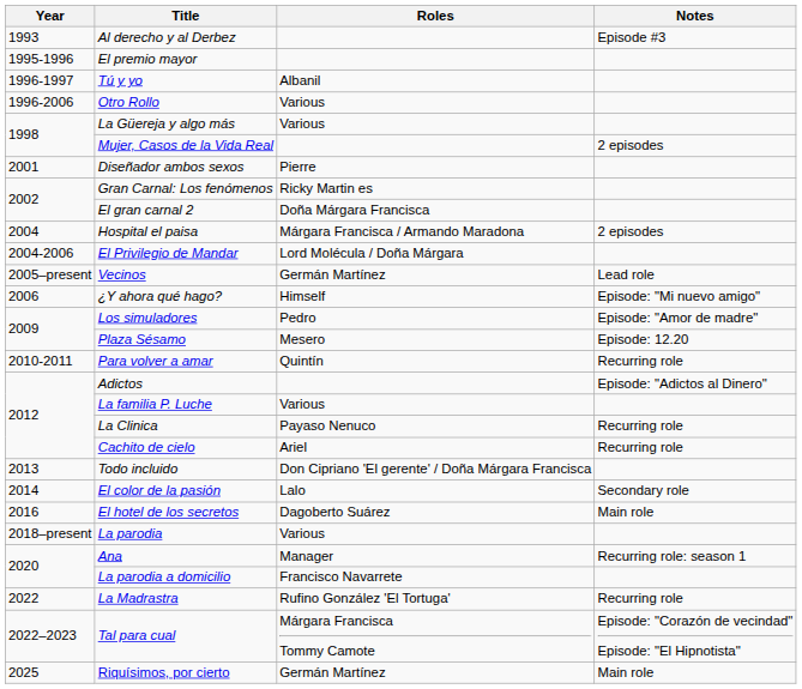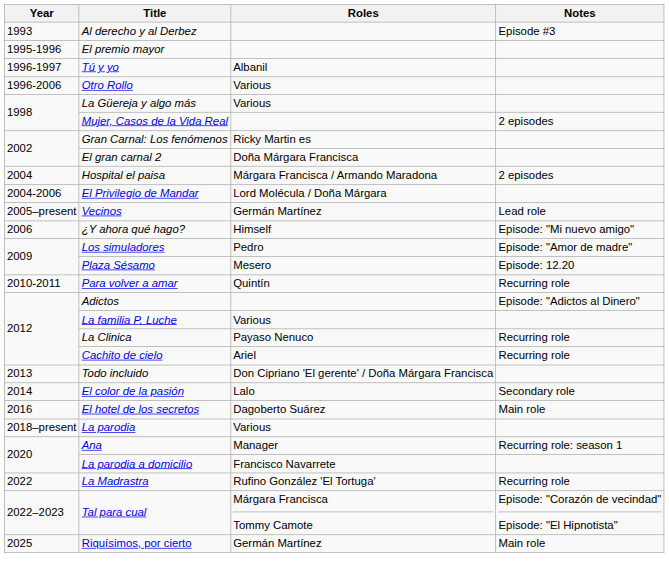 <table class="wikitable sortable">
 <tr>
 <th>Year</th>
 <th>Title</th>
 <th>Roles</th>
 <th>Notes</th>
 </tr>
 <tr>
 <td>1993</td>
 <td><em>Al derecho y al Derbez</em></td>
 <td></td>
 <td>Episode #3</td>
 </tr>
 <tr>
 <td>1995-1996</td>
 <td><em>El premio mayor</em></td>
 <td></td>
 <td></td>
 </tr>
 <tr>
 <td>1996-1997</td>
 <td><em><a href='#'>Tú y yo</a></em></td>
 <td>Albanil</td>
 <td></td>
 </tr>
 <tr>
 <td>1996-2006</td>
 <td><em><a href='#'>Otro Rollo</a></em></td>
 <td>Various</td>
 <td></td>
 </tr>
 <tr>
 <td rowspan="2">1998</td>
 <td><em>La Güereja y algo más</em></td>
 <td>Various</td>
 <td></td>
 </tr>
 <tr>
 <td><em><a href='#'>Mujer, Casos de la Vida Real</a></em></td>
 <td></td>
 <td>2 episodes</td>
-</tr>
-<tr>
-<td>2001</td>
-<td><em>Diseñador ambos sexos</em></td>
-<td>Pierre</td>
-<td></td>
 </tr>
 <tr>
 <td rowspan="2">2002</td>
 <td><em>Gran Carnal: Los fenómenos</em></td>
 <td>Ricky Martin es</td>
 <td></td>
 </tr>
 <tr>
 <td><em>El gran carnal 2</em></td>
 <td>Doña Márgara Francisca</td>
 <td></td>
 </tr>
 <tr>
 <td>2004</td>
 <td><em>Hospital el paisa</em></td>
 <td>Márgara Francisca / Armando Maradona</td>
 <td>2 episodes</td>
 </tr>
 <tr>
 <td>2004-2006</td>
 <td><em><a href='#'>El Privilegio de Mandar</a></em></td>
 <td>Lord Molécula / Doña Márgara</td>
 <td></td>
 </tr>
 <tr>
 <td>2005–present</td>
 <td><em><a href='#'>Vecinos</a></em></td>
 <td>Germán Martínez</td>
 <td>Lead role</td>
 </tr>
 <tr>
 <td>2006</td>
 <td><em>¿Y ahora qué hago?</em></td>
 <td>Himself</td>
 <td>Episode: "Mi nuevo amigo"</td>
 </tr>
 <tr>
 <td rowspan="2">2009</td>
 <td><em><a href='#'>Los simuladores</a></em></td>
 <td>Pedro</td>
 <td>Episode: "Amor de madre"</td>
 </tr>
 <tr>
 <td><em><a href='#'>Plaza Sésamo</a></em></td>
 <td>Mesero</td>
 <td>Episode: 12.20</td>
 </tr>
 <tr>
 <td>2010-2011</td>
 <td><em><a href='#'>Para volver a amar</a></em></td>
 <td>Quintín</td>
 <td>Recurring role</td>
 </tr>
 <tr>
 <td rowspan="4">2012</td>
 <td><em>Adictos</em></td>
 <td></td>
 <td>Episode: "Adictos al Dinero"</td>
 </tr>
 <tr>
 <td><em><a href='#'>La familia P. Luche</a></em></td>
 <td>Various</td>
 <td></td>
 </tr>
 <tr>
 <td><em>La Clinica</em></td>
 <td>Payaso Nenuco</td>
 <td>Recurring role</td>
 </tr>
 <tr>
 <td><em><a href='#'>Cachito de cielo</a></em></td>
 <td>Ariel</td>
 <td>Recurring role</td>
 </tr>
 <tr>
 <td>2013</td>
 <td><em>Todo incluido</em></td>
 <td>Don Cipriano 'El gerente' / Doña Márgara Francisca</td>
 <td></td>
 </tr>
 <tr>
 <td>2014</td>
 <td><em><a href='#'>El color de la pasión</a></em></td>
 <td>Lalo</td>
 <td>Secondary role</td>
 </tr>
 <tr>
 <td>2016</td>
 <td><em><a href='#'>El hotel de los secretos</a></em></td>
 <td>Dagoberto Suárez</td>
 <td>Main role</td>
 </tr>
 <tr>
 <td>2018–present</td>
 <td><em><a href='#'>La parodia</a></em></td>
 <td>Various</td>
 <td></td>
 </tr>
 <tr>
 <td rowspan="2">2020</td>
 <td><em><a href='#'>Ana</a></em></td>
 <td>Manager</td>
 <td>Recurring role: season 1</td>
 </tr>
 <tr>
 <td><em><a href='#'>La parodia a domicilio</a></em></td>
 <td>Francisco Navarrete</td>
 <td></td>
 </tr>
 <tr>
 <td>2022</td>
 <td><em><a href='#'>La Madrastra</a></em></td>
 <td>Rufino González 'El Tortuga'</td>
 <td>Recurring role</td>
 </tr>
 <tr>
 <td>2022–2023</td>
 <td><em><a href='#'>Tal para cual</a></td>
 <td>Márgara Francisca<hr>Tommy Camote</td>
 <td>Episode: "Corazón de vecindad"<hr>Episode: "El Hipnotista"</td>
 </tr>
 <tr>
 <td>2025</td>
 <td></em><a href='#'>Riquísimos, por cierto</a><em></td>
 <td>Germán Martínez</td>
 <td>Main role</td>
 </tr>
 </table>
